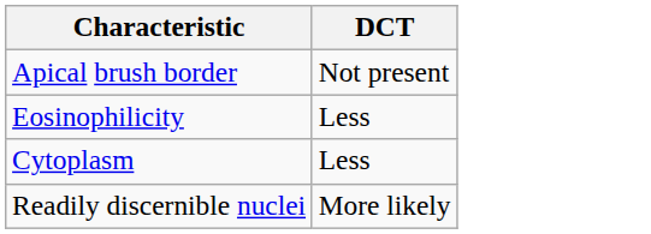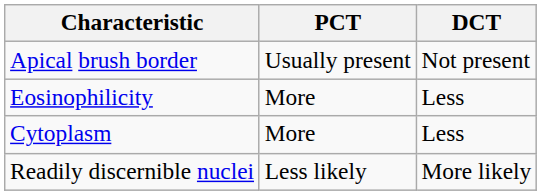 <table class="wikitable">
 <tr>
 <th>Characteristic</th>
+<th>PCT</th>
 <th>DCT</th>
 </tr>
 <tr>
 <td><a href='#'>Apical</a> <a href='#'>brush border</a></td>
+<td>Usually present</td>
 <td>Not present</td>
 </tr>
 <tr>
 <td><a href='#'>Eosinophilicity</a></td>
+<td>More</td>
 <td>Less</td>
 </tr>
 <tr>
 <td><a href='#'>Cytoplasm</a></td>
+<td>More</td>
 <td>Less</td>
 </tr>
 <tr>
 <td>Readily discernible <a href='#'>nuclei</a></td>
+<td>Less likely</td>
 <td>More likely</td>
 </tr>
 </table>
